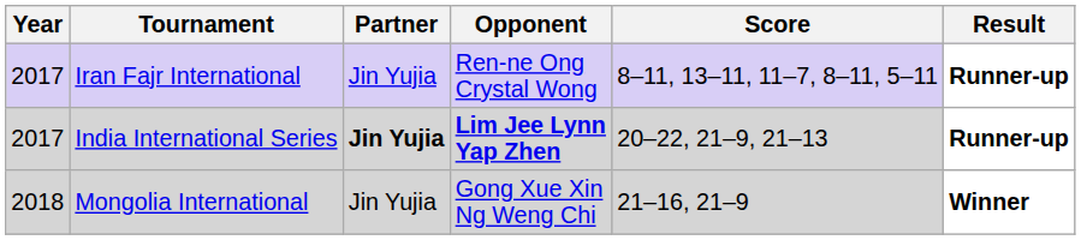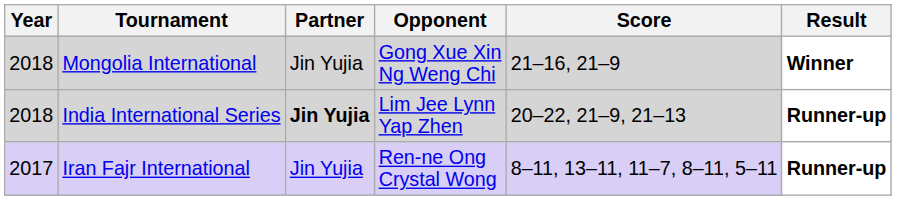 <table class="sortable wikitable" style="font-size: 90%;">
 <tr>
 <th>Year</th>
 <th>Tournament</th>
 <th>Partner</th>
 <th>Opponent</th>
 <th>Score</th>
 <th>Result</th>
 </tr>
+<tr style="background:#D5D5D5">
+<td align="center">2018</td>
+<td align="left"><a href='#'>Mongolia International</a></td>
+<td align="left"> Jin Yujia</td>
+<td align="left"> <a href='#'>Gong Xue Xin</a> <br>  <a href='#'>Ng Weng Chi</a></td>
+<td align="left">21–16, 21–9</td>
+<td style="text-align:left; background:white"> <strong>Winner</strong></td>
+</tr>
+<tr style="background:#D5D5D5">
+<td align="center">2018</td>
+<td align="left"><a href='#'>India International Series</a></td>
+<td align="left"><strong> Jin Yujia</strong></td>
+<td align="left"> <a href='#'>Lim Jee Lynn</a> <br>  <a href='#'>Yap Zhen</a></td>
+<td align="left">20–22, 21–9, 21–13</td>
+<td style="text-align:left; background:white"> <strong>Runner-up</strong></td>
+</tr>
 <tr style="background:#D8CEF6">
 <td align="center">2017</td>
 <td align="left"><a href='#'>Iran Fajr International</a></td>
 <td align="left"> <a href='#'>Jin Yujia</a></td>
 <td align="left"> <a href='#'>Ren-ne Ong</a> <br>  <a href='#'>Crystal Wong</a></td>
 <td align="left">8–11, 13–11, 11–7, 8–11, 5–11</td>
 <td style="text-align:left; background:white"> <strong>Runner-up</strong></td>
 </tr>
-<tr style="background:#D5D5D5">
-<td align="center">2017</td>
-<td align="left"><a href='#'>India International Series</a></td>
-<td align="left"><strong> Jin Yujia</strong></td>
-<td align="left"><strong> <a href='#'>Lim Jee Lynn</a> <br>  <a href='#'>Yap Zhen</a></strong></td>
-<td align="left">20–22, 21–9, 21–13</td>
-<td style="text-align:left; background:white"> <strong>Runner-up</strong></td>
-</tr>
-<tr style="background:#D5D5D5">
-<td align="center">2018</td>
-<td align="left"><a href='#'>Mongolia International</a></td>
-<td align="left"> Jin Yujia</td>
-<td align="left"> <a href='#'>Gong Xue Xin</a> <br>  <a href='#'>Ng Weng Chi</a></td>
-<td align="left">21–16, 21–9</td>
-<td style="text-align:left; background:white"> <strong>Winner</strong></td>
-</tr>
 </table>
